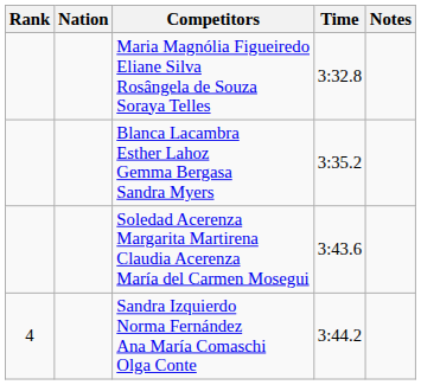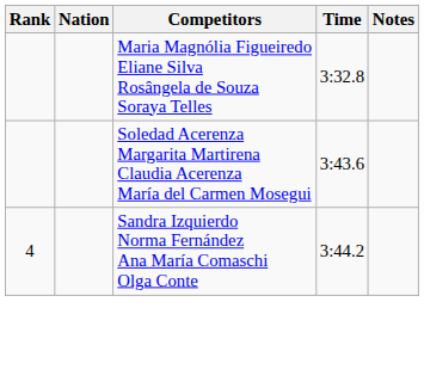 <table class="wikitable sortable" style="text-align:center">
 <tr>
 <th>Rank</th>
 <th>Nation</th>
 <th>Competitors</th>
 <th>Time</th>
 <th>Notes</th>
 </tr>
 <tr>
 <td align=center></td>
 <td align=left></td>
 <td align=left><a href='#'>Maria Magnólia Figueiredo</a><br><a href='#'>Eliane Silva</a><br><a href='#'>Rosângela de Souza</a><br><a href='#'>Soraya Telles</a></td>
 <td>3:32.8</td>
 <td></td>
 </tr>
 <tr>
 <td align=center></td>
 <td align=left></td>
-<td align=left><a href='#'>Blanca Lacambra</a><br><a href='#'>Esther Lahoz</a><br><a href='#'>Gemma Bergasa</a><br><a href='#'>Sandra Myers</a></td>
-<td>3:35.2</td>
-<td></td>
-</tr>
-<tr>
-<td align=center></td>
-<td align=left></td>
 <td align=left><a href='#'>Soledad Acerenza</a><br><a href='#'>Margarita Martirena</a><br><a href='#'>Claudia Acerenza</a><br><a href='#'>María del Carmen Mosegui</a></td>
 <td>3:43.6</td>
 <td></td>
 </tr>
 <tr>
 <td align=center>4</td>
 <td align=left></td>
 <td align=left><a href='#'>Sandra Izquierdo</a><br><a href='#'>Norma Fernández</a><br><a href='#'>Ana María Comaschi</a><br><a href='#'>Olga Conte</a></td>
 <td>3:44.2</td>
 <td></td>
 </tr>
 </table>
